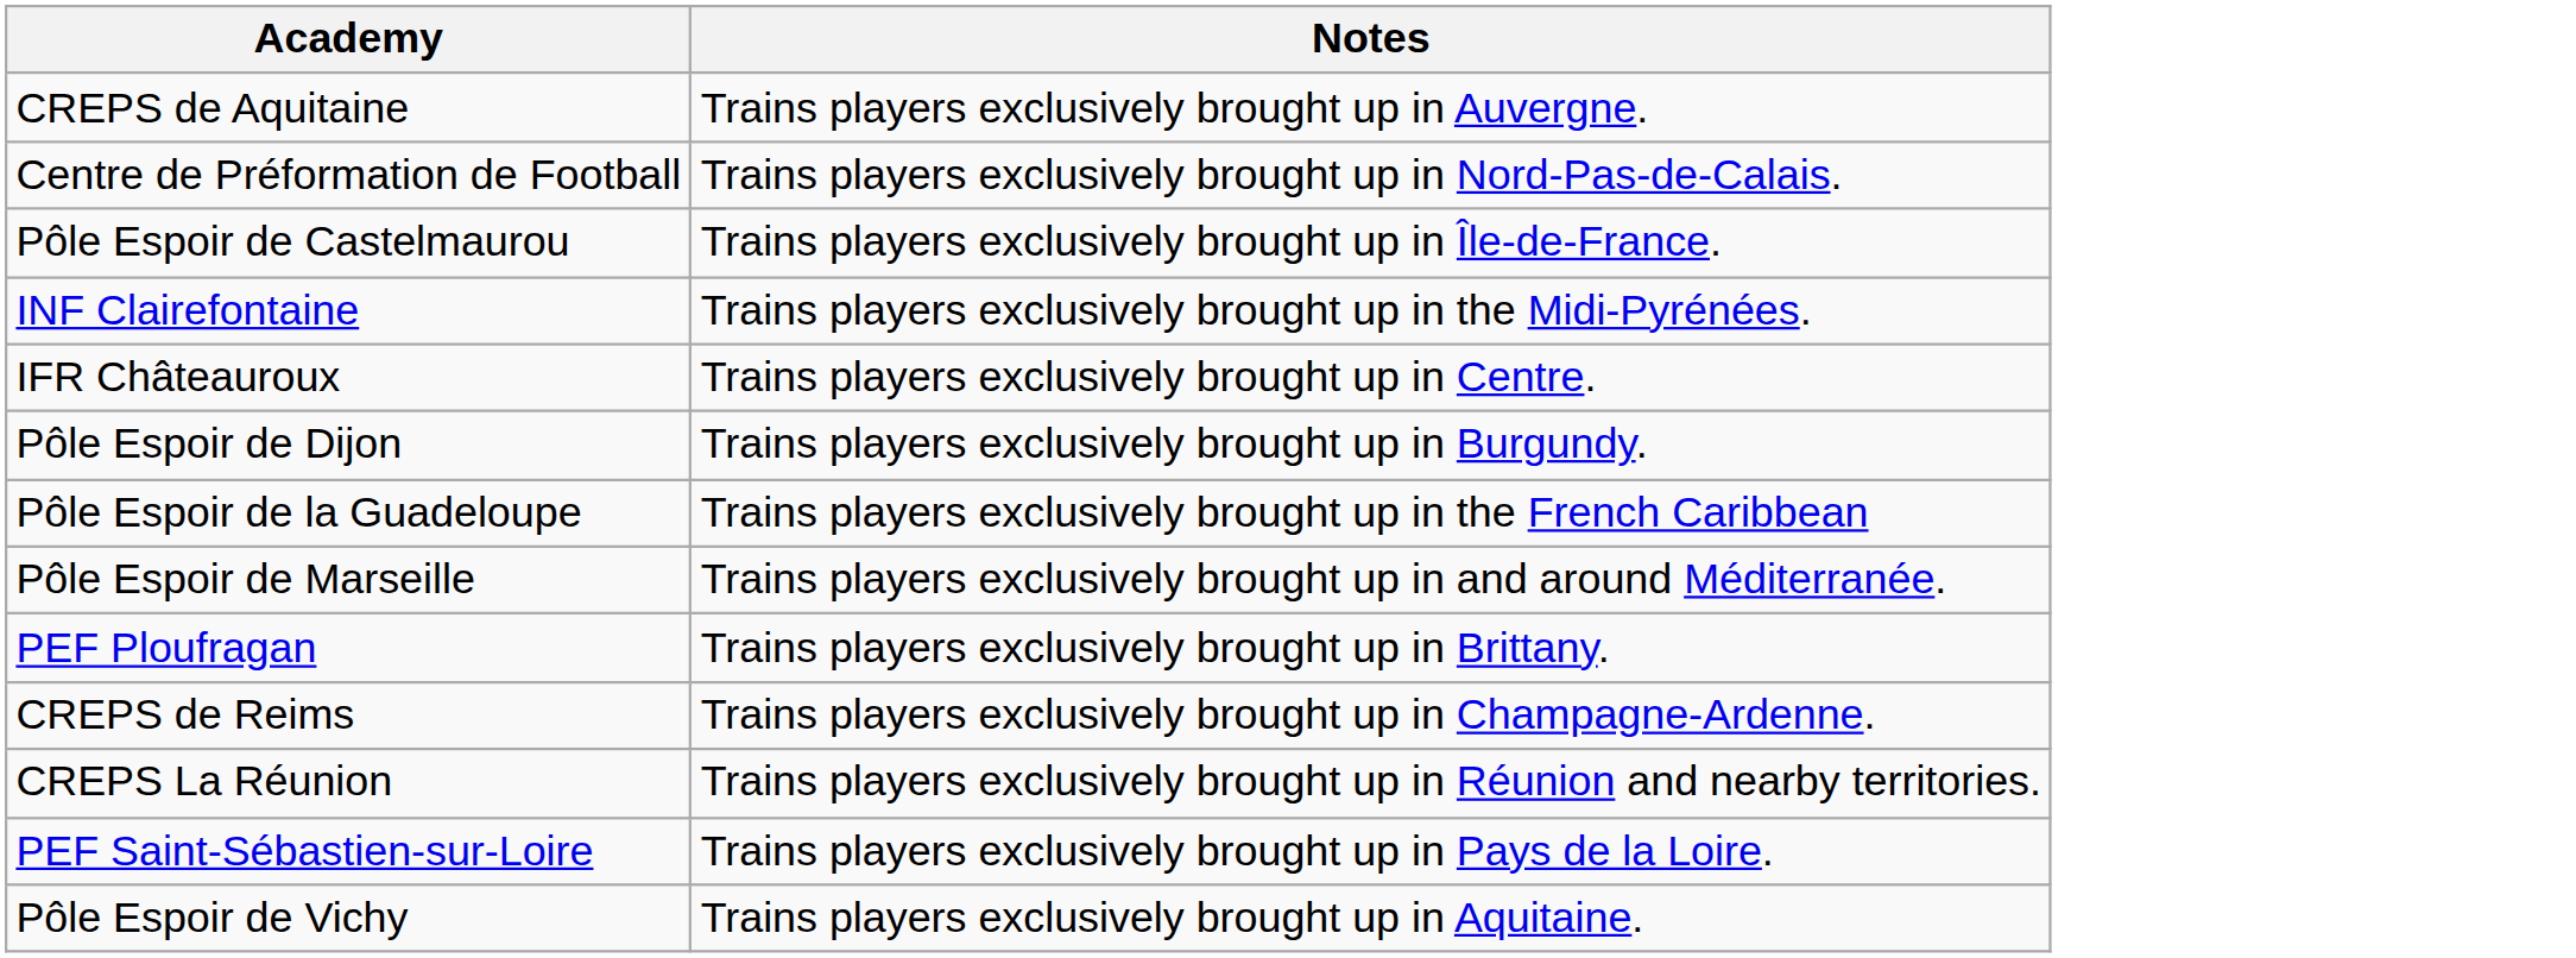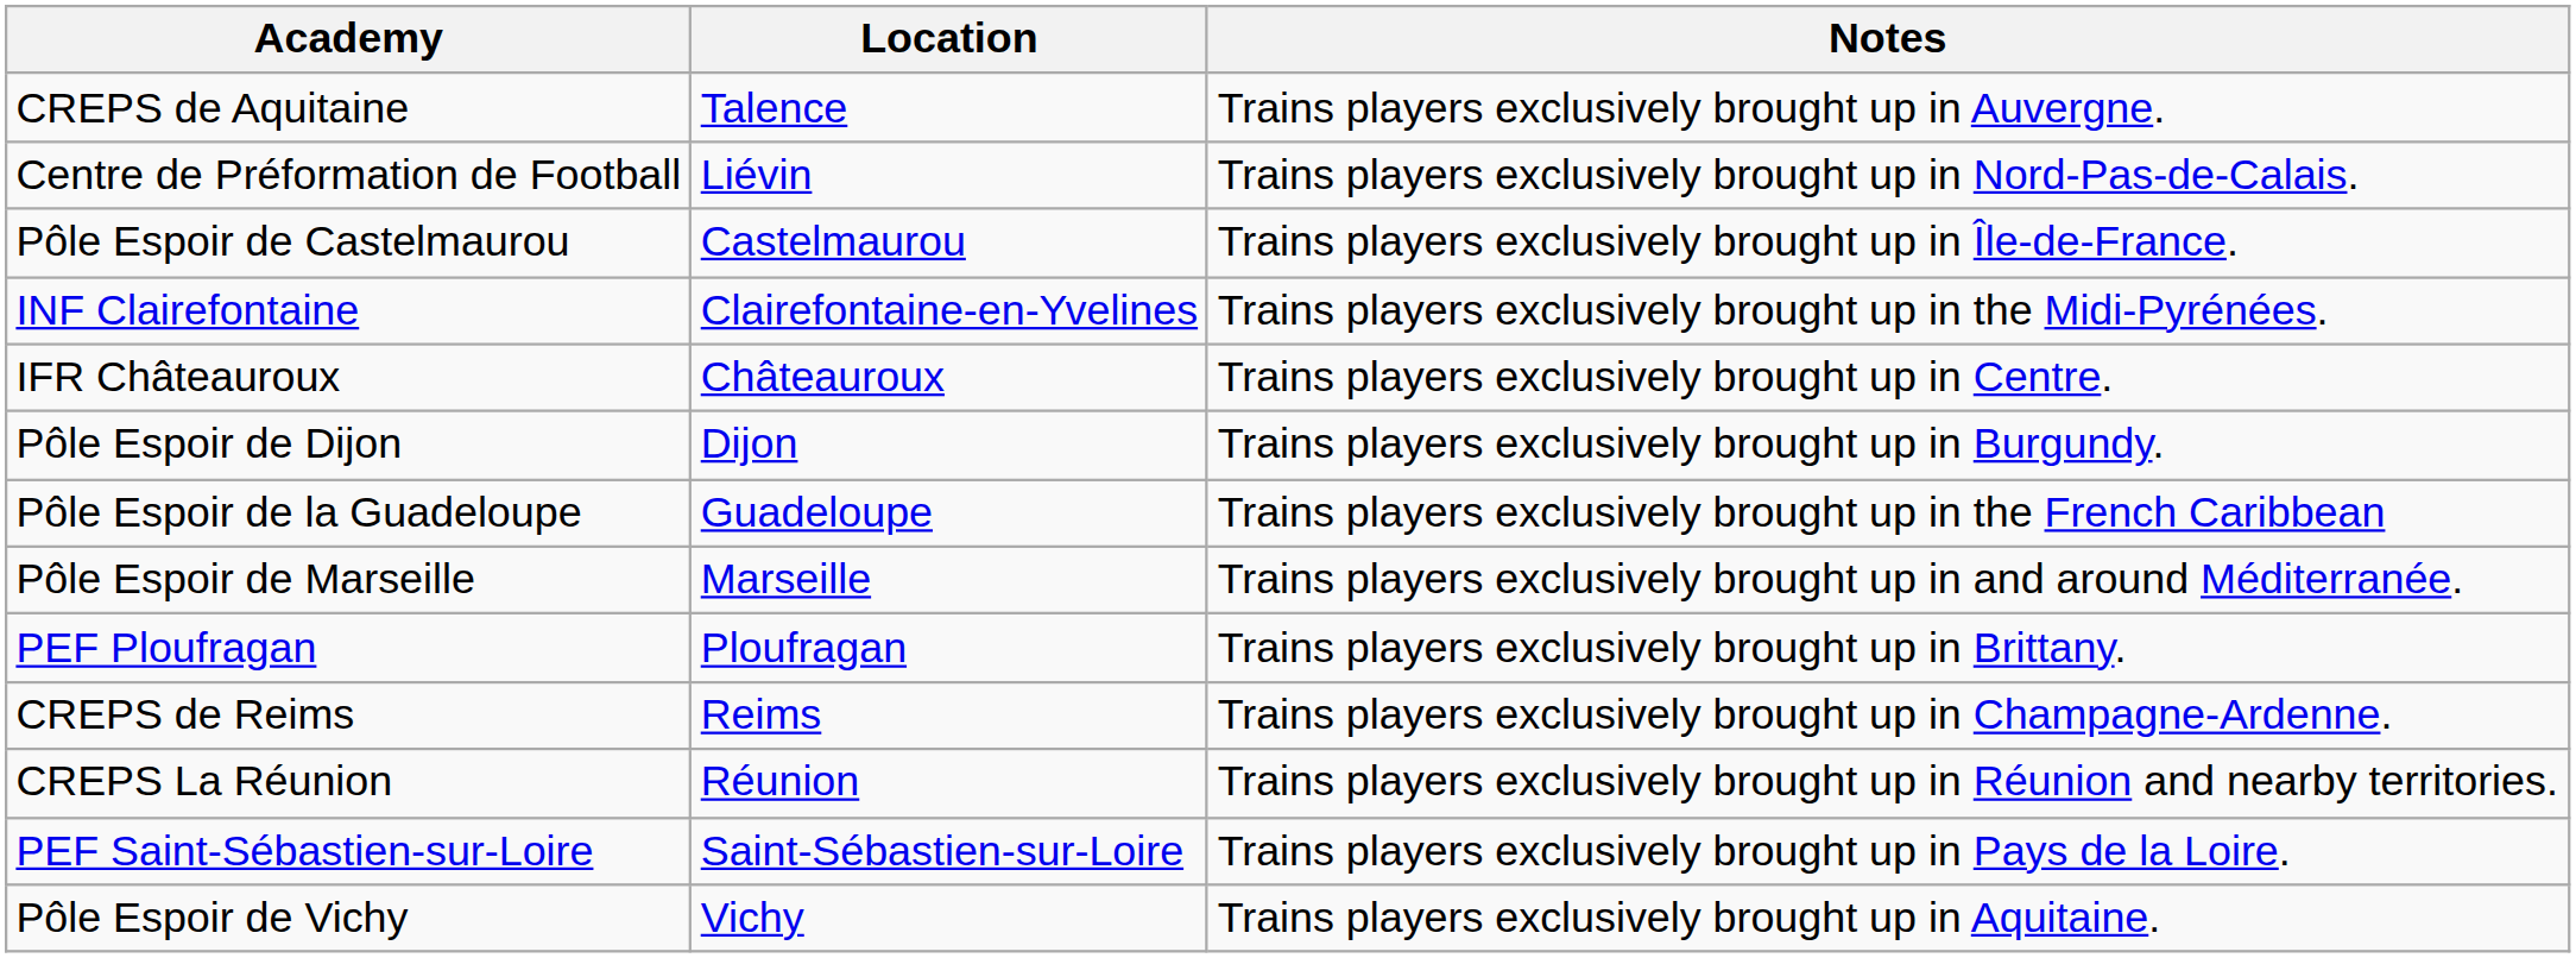 <table class="wikitable sortable">
 <tr>
 <th>Academy</th>
+<th>Location</th>
 <th>Notes</th>
 </tr>
 <tr>
 <td style="text-align: left;">CREPS de Aquitaine</td>
+<td style="text-align: left;"><a href='#'>Talence</a></td>
 <td style="text-align: left;">Trains players exclusively brought up in <a href='#'>Auvergne</a>.</td>
 </tr>
 <tr>
 <td style="text-align: left;">Centre de Préformation de Football</td>
+<td style="text-align: left;"><a href='#'>Liévin</a></td>
 <td style="text-align: left;">Trains players exclusively brought up in <a href='#'>Nord-Pas-de-Calais</a>.</td>
 </tr>
 <tr>
 <td style="text-align: left;">Pôle Espoir de Castelmaurou</td>
+<td style="text-align: left;"><a href='#'>Castelmaurou</a></td>
 <td style="text-align: left;">Trains players exclusively brought up in <a href='#'>Île-de-France</a>.</td>
 </tr>
 <tr>
 <td style="text-align: left;"><a href='#'>INF Clairefontaine</a></td>
+<td style="text-align: left;"><a href='#'>Clairefontaine-en-Yvelines</a></td>
 <td style="text-align: left;">Trains players exclusively brought up in the <a href='#'>Midi-Pyrénées</a>.</td>
 </tr>
 <tr>
 <td style="text-align: left;">IFR Châteauroux</td>
+<td style="text-align: left;"><a href='#'>Châteauroux</a></td>
 <td style="text-align: left;">Trains players exclusively brought up in <a href='#'>Centre</a>.</td>
 </tr>
 <tr>
 <td style="text-align: left;">Pôle Espoir de Dijon</td>
+<td style="text-align: left;"><a href='#'>Dijon</a></td>
 <td style="text-align: left;">Trains players exclusively brought up in <a href='#'>Burgundy</a>.</td>
 </tr>
 <tr>
 <td style="text-align: left;">Pôle Espoir de la Guadeloupe</td>
+<td style="text-align: left;"><a href='#'>Guadeloupe</a></td>
 <td style="text-align: left;">Trains players exclusively brought up in the <a href='#'>French Caribbean</a></td>
 </tr>
 <tr>
 <td style="text-align: left;">Pôle Espoir de Marseille</td>
+<td style="text-align: left;"><a href='#'>Marseille</a></td>
 <td style="text-align: left;">Trains players exclusively brought up in and around <a href='#'>Méditerranée</a>.</td>
 </tr>
 <tr>
 <td style="text-align: left;"><a href='#'>PEF Ploufragan</a></td>
+<td style="text-align: left;"><a href='#'>Ploufragan</a></td>
 <td style="text-align: left;">Trains players exclusively brought up in <a href='#'>Brittany</a>.</td>
 </tr>
 <tr>
 <td style="text-align: left;">CREPS de Reims</td>
+<td style="text-align: left;"><a href='#'>Reims</a></td>
 <td style="text-align: left;">Trains players exclusively brought up in <a href='#'>Champagne-Ardenne</a>.</td>
 </tr>
 <tr>
 <td style="text-align: left;">CREPS La Réunion</td>
+<td style="text-align: left;"><a href='#'>Réunion</a></td>
 <td style="text-align: left;">Trains players exclusively brought up in <a href='#'>Réunion</a> and nearby territories.</td>
 </tr>
 <tr>
 <td style="text-align: left;"><a href='#'>PEF Saint-Sébastien-sur-Loire</a></td>
+<td style="text-align: left;"><a href='#'>Saint-Sébastien-sur-Loire</a></td>
 <td style="text-align: left;">Trains players exclusively brought up in <a href='#'>Pays de la Loire</a>.</td>
 </tr>
 <tr>
 <td style="text-align: left;">Pôle Espoir de Vichy</td>
+<td style="text-align: left;"><a href='#'>Vichy</a></td>
 <td style="text-align: left;">Trains players exclusively brought up in <a href='#'>Aquitaine</a>.</td>
 </tr>
 </table>
